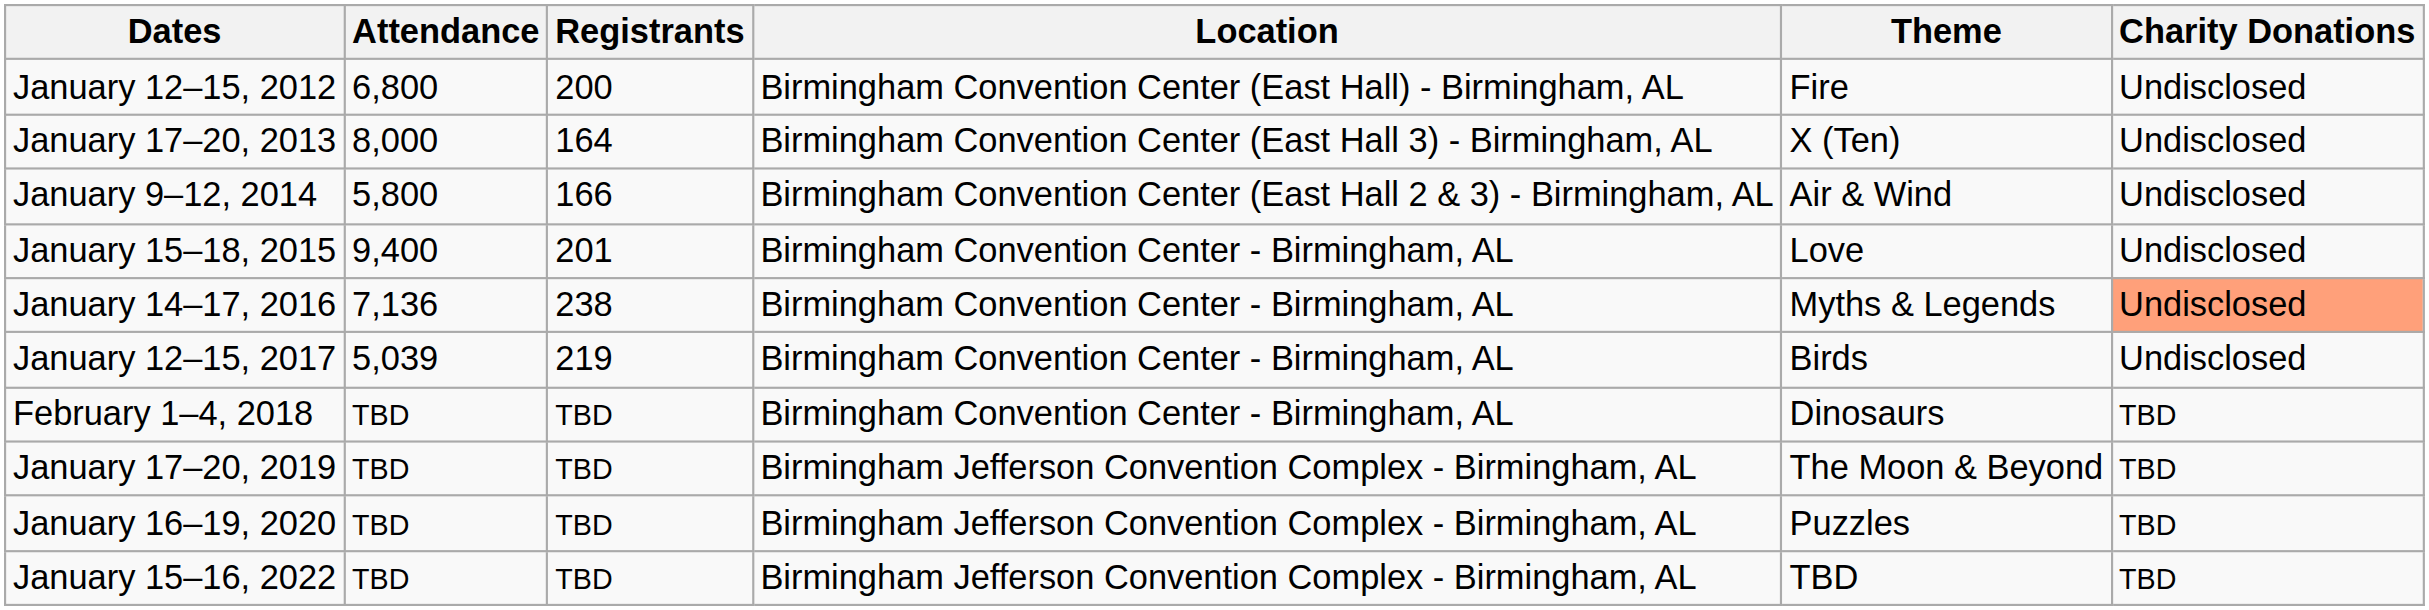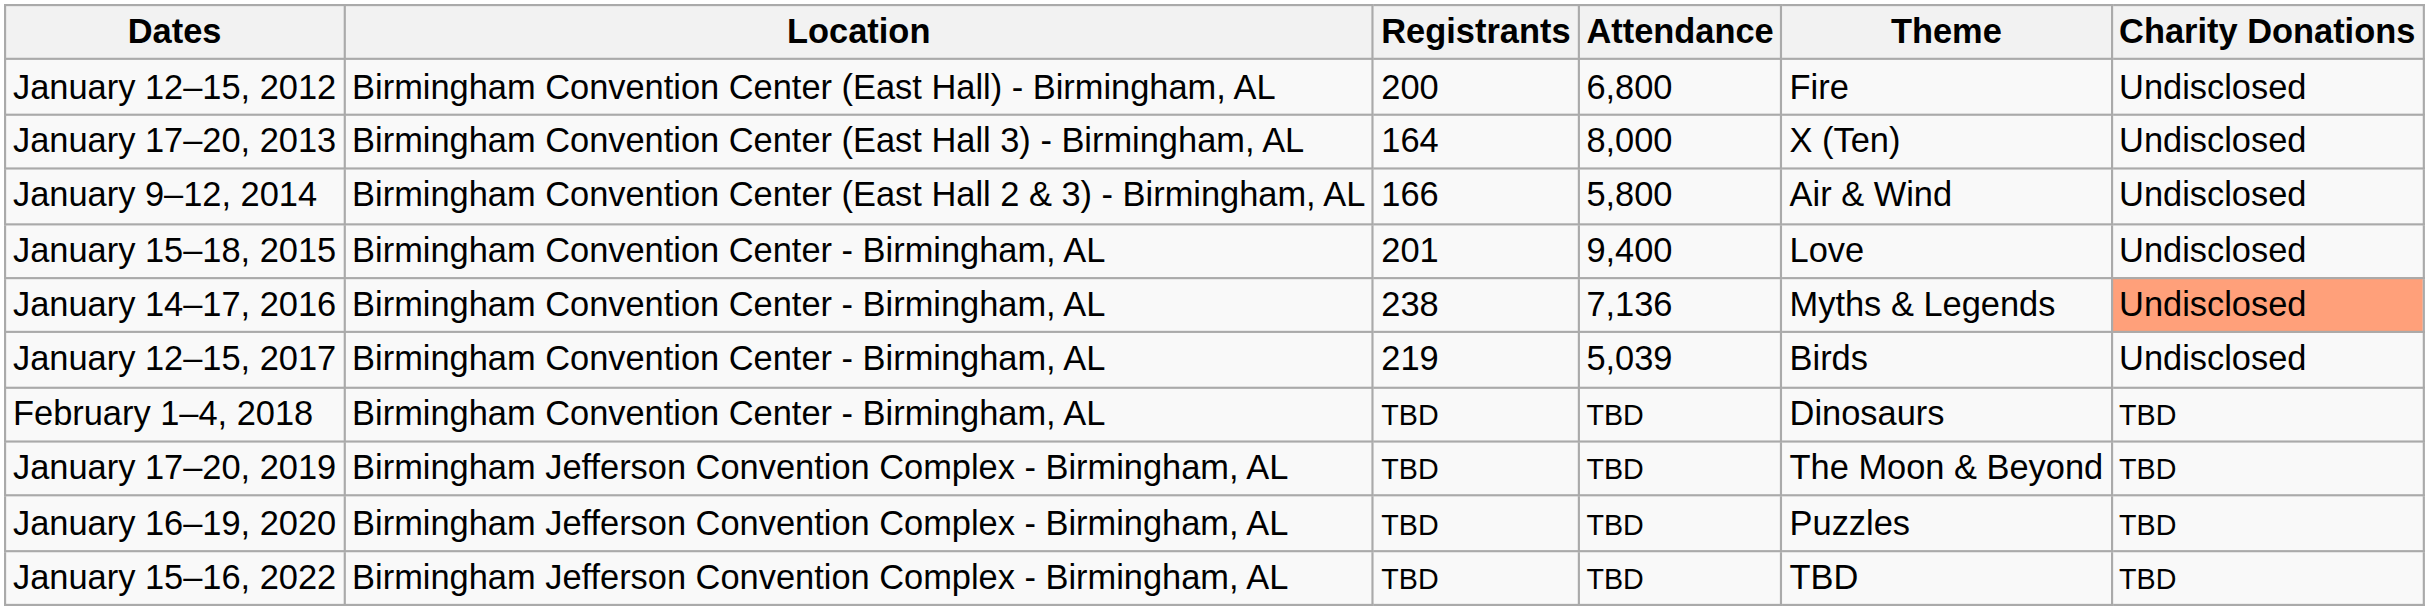 <table class="wikitable">
 <tr>
 <th>Dates</th>
+<th>Location</th>
+<th>Registrants</th>
 <th>Attendance</th>
-<th>Registrants</th>
-<th>Location</th>
 <th>Theme</th>
 <th>Charity Donations</th>
 </tr>
 <tr>
 <td>January 12–15, 2012</td>
+<td>Birmingham Convention Center (East Hall) - Birmingham, AL</td>
+<td>200</td>
 <td>6,800</td>
-<td>200</td>
-<td>Birmingham Convention Center (East Hall) - Birmingham, AL</td>
 <td>Fire</td>
 <td>Undisclosed</td>
 </tr>
 <tr>
 <td>January 17–20, 2013</td>
+<td>Birmingham Convention Center (East Hall 3) - Birmingham, AL</td>
+<td>164</td>
 <td>8,000</td>
-<td>164</td>
-<td>Birmingham Convention Center (East Hall 3) - Birmingham, AL</td>
 <td>X (Ten)</td>
 <td>Undisclosed</td>
 </tr>
 <tr>
 <td>January 9–12, 2014</td>
+<td>Birmingham Convention Center (East Hall 2 & 3) - Birmingham, AL</td>
+<td>166</td>
 <td>5,800</td>
-<td>166</td>
-<td>Birmingham Convention Center (East Hall 2 & 3) - Birmingham, AL</td>
 <td>Air & Wind</td>
 <td>Undisclosed</td>
 </tr>
 <tr>
 <td>January 15–18, 2015</td>
+<td>Birmingham Convention Center - Birmingham, AL</td>
+<td>201</td>
 <td>9,400</td>
-<td>201</td>
-<td>Birmingham Convention Center - Birmingham, AL</td>
 <td>Love</td>
 <td>Undisclosed</td>
 </tr>
 <tr>
 <td>January 14–17, 2016</td>
+<td>Birmingham Convention Center - Birmingham, AL</td>
+<td>238</td>
 <td>7,136</td>
-<td>238</td>
-<td>Birmingham Convention Center - Birmingham, AL</td>
 <td>Myths & Legends</td>
 <td style="background: lightsalmon;">Undisclosed</td>
 </tr>
 <tr>
 <td>January 12–15, 2017</td>
+<td>Birmingham Convention Center - Birmingham, AL</td>
+<td>219</td>
 <td>5,039</td>
-<td>219</td>
-<td>Birmingham Convention Center - Birmingham, AL</td>
 <td>Birds</td>
 <td>Undisclosed</td>
 </tr>
 <tr>
 <td>February 1–4, 2018</td>
+<td>Birmingham Convention Center - Birmingham, AL</td>
 <td><span><small>TBD</small></span></td>
 <td><span><small>TBD</small></span></td>
-<td>Birmingham Convention Center - Birmingham, AL</td>
 <td>Dinosaurs</td>
 <td><span><small>TBD</small></span></td>
 </tr>
 <tr>
 <td>January 17–20, 2019</td>
+<td>Birmingham Jefferson Convention Complex - Birmingham, AL</td>
 <td><span><small>TBD</small></span></td>
 <td><span><small>TBD</small></span></td>
-<td>Birmingham Jefferson Convention Complex - Birmingham, AL</td>
 <td>The Moon & Beyond</td>
 <td><span><small>TBD</small></span></td>
 </tr>
 <tr>
 <td>January 16–19, 2020</td>
+<td>Birmingham Jefferson Convention Complex - Birmingham, AL</td>
 <td><span><small>TBD</small></span></td>
 <td><span><small>TBD</small></span></td>
-<td>Birmingham Jefferson Convention Complex - Birmingham, AL</td>
 <td>Puzzles</td>
 <td><span><small>TBD</small></span></td>
 </tr>
 <tr>
 <td>January 15–16, 2022</td>
+<td>Birmingham Jefferson Convention Complex - Birmingham, AL</td>
 <td><span><small>TBD</small></span></td>
 <td><span><small>TBD</small></span></td>
-<td>Birmingham Jefferson Convention Complex - Birmingham, AL</td>
 <td>TBD</td>
 <td><span><small>TBD</small></span></td>
 </tr>
 </table>
